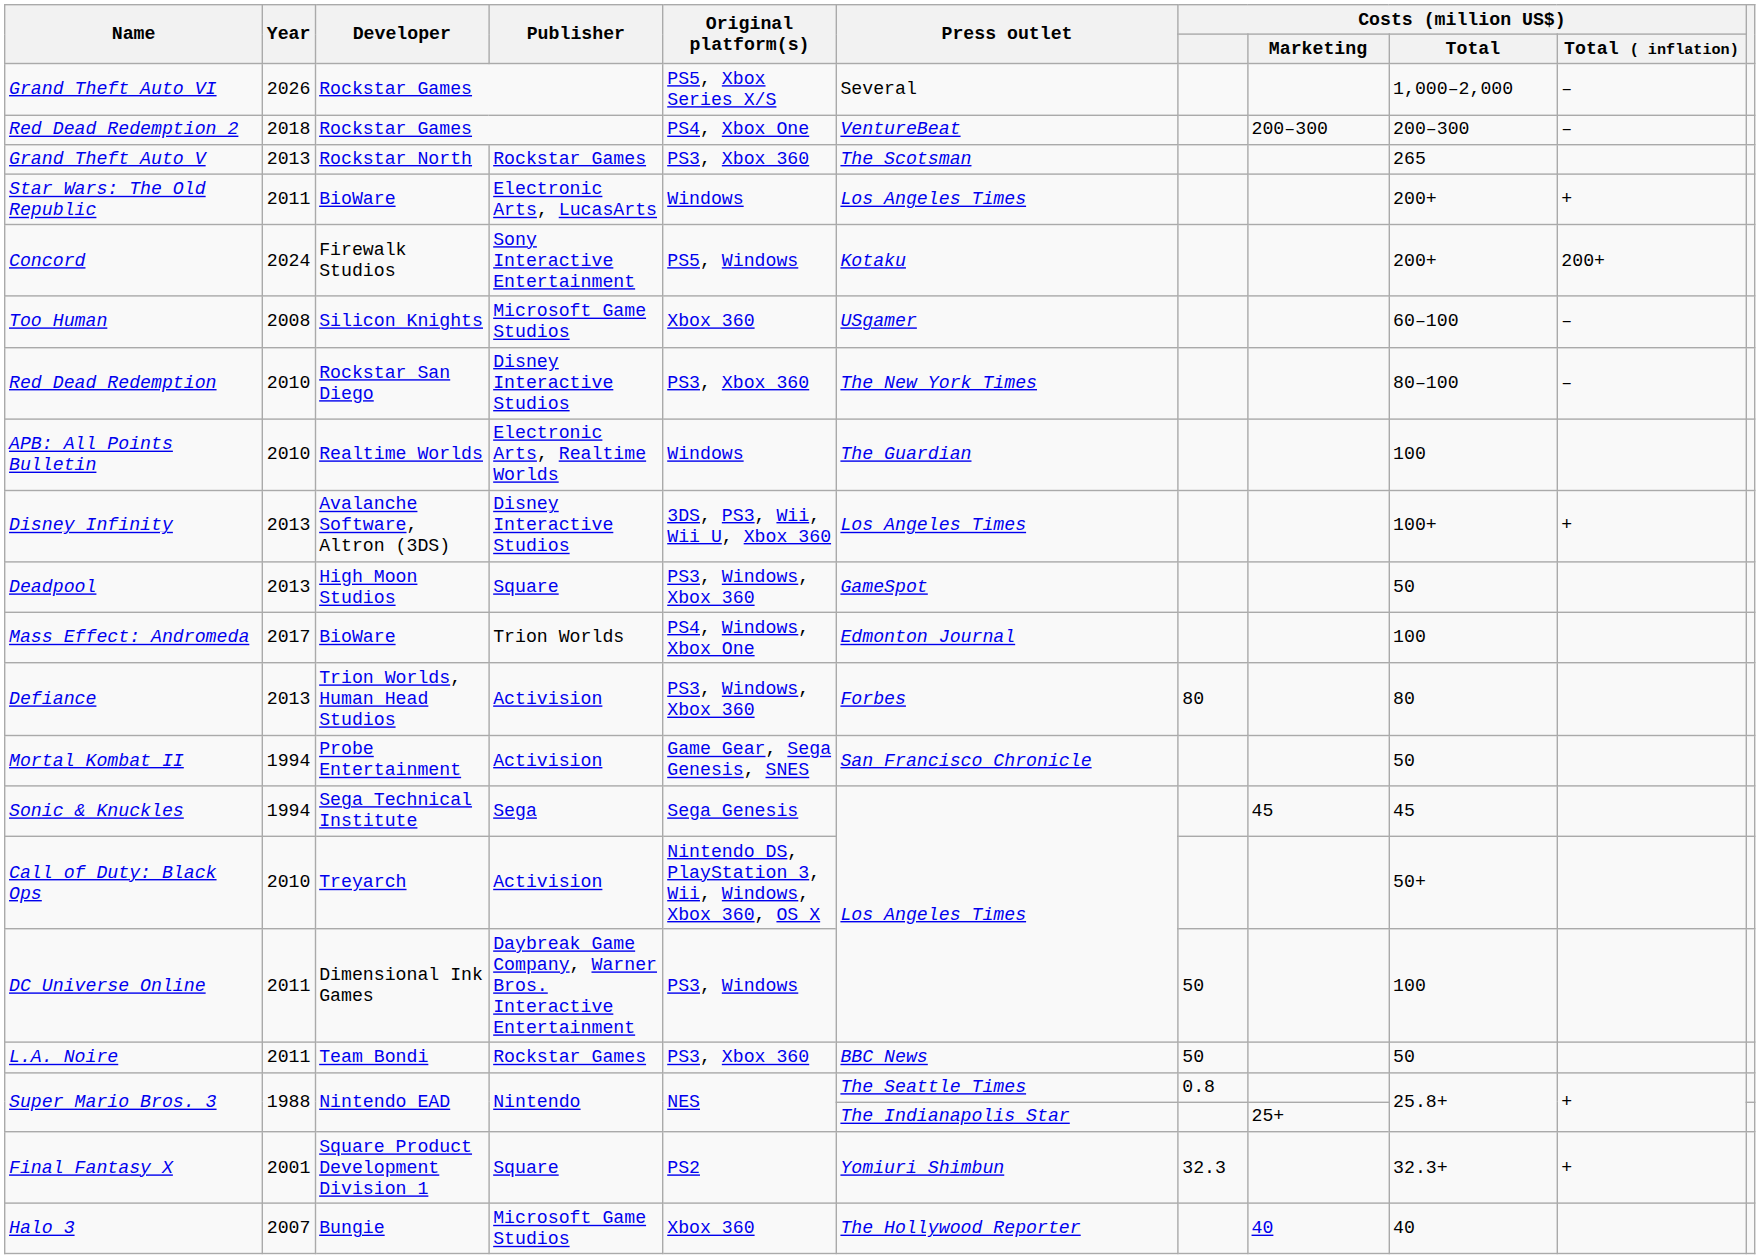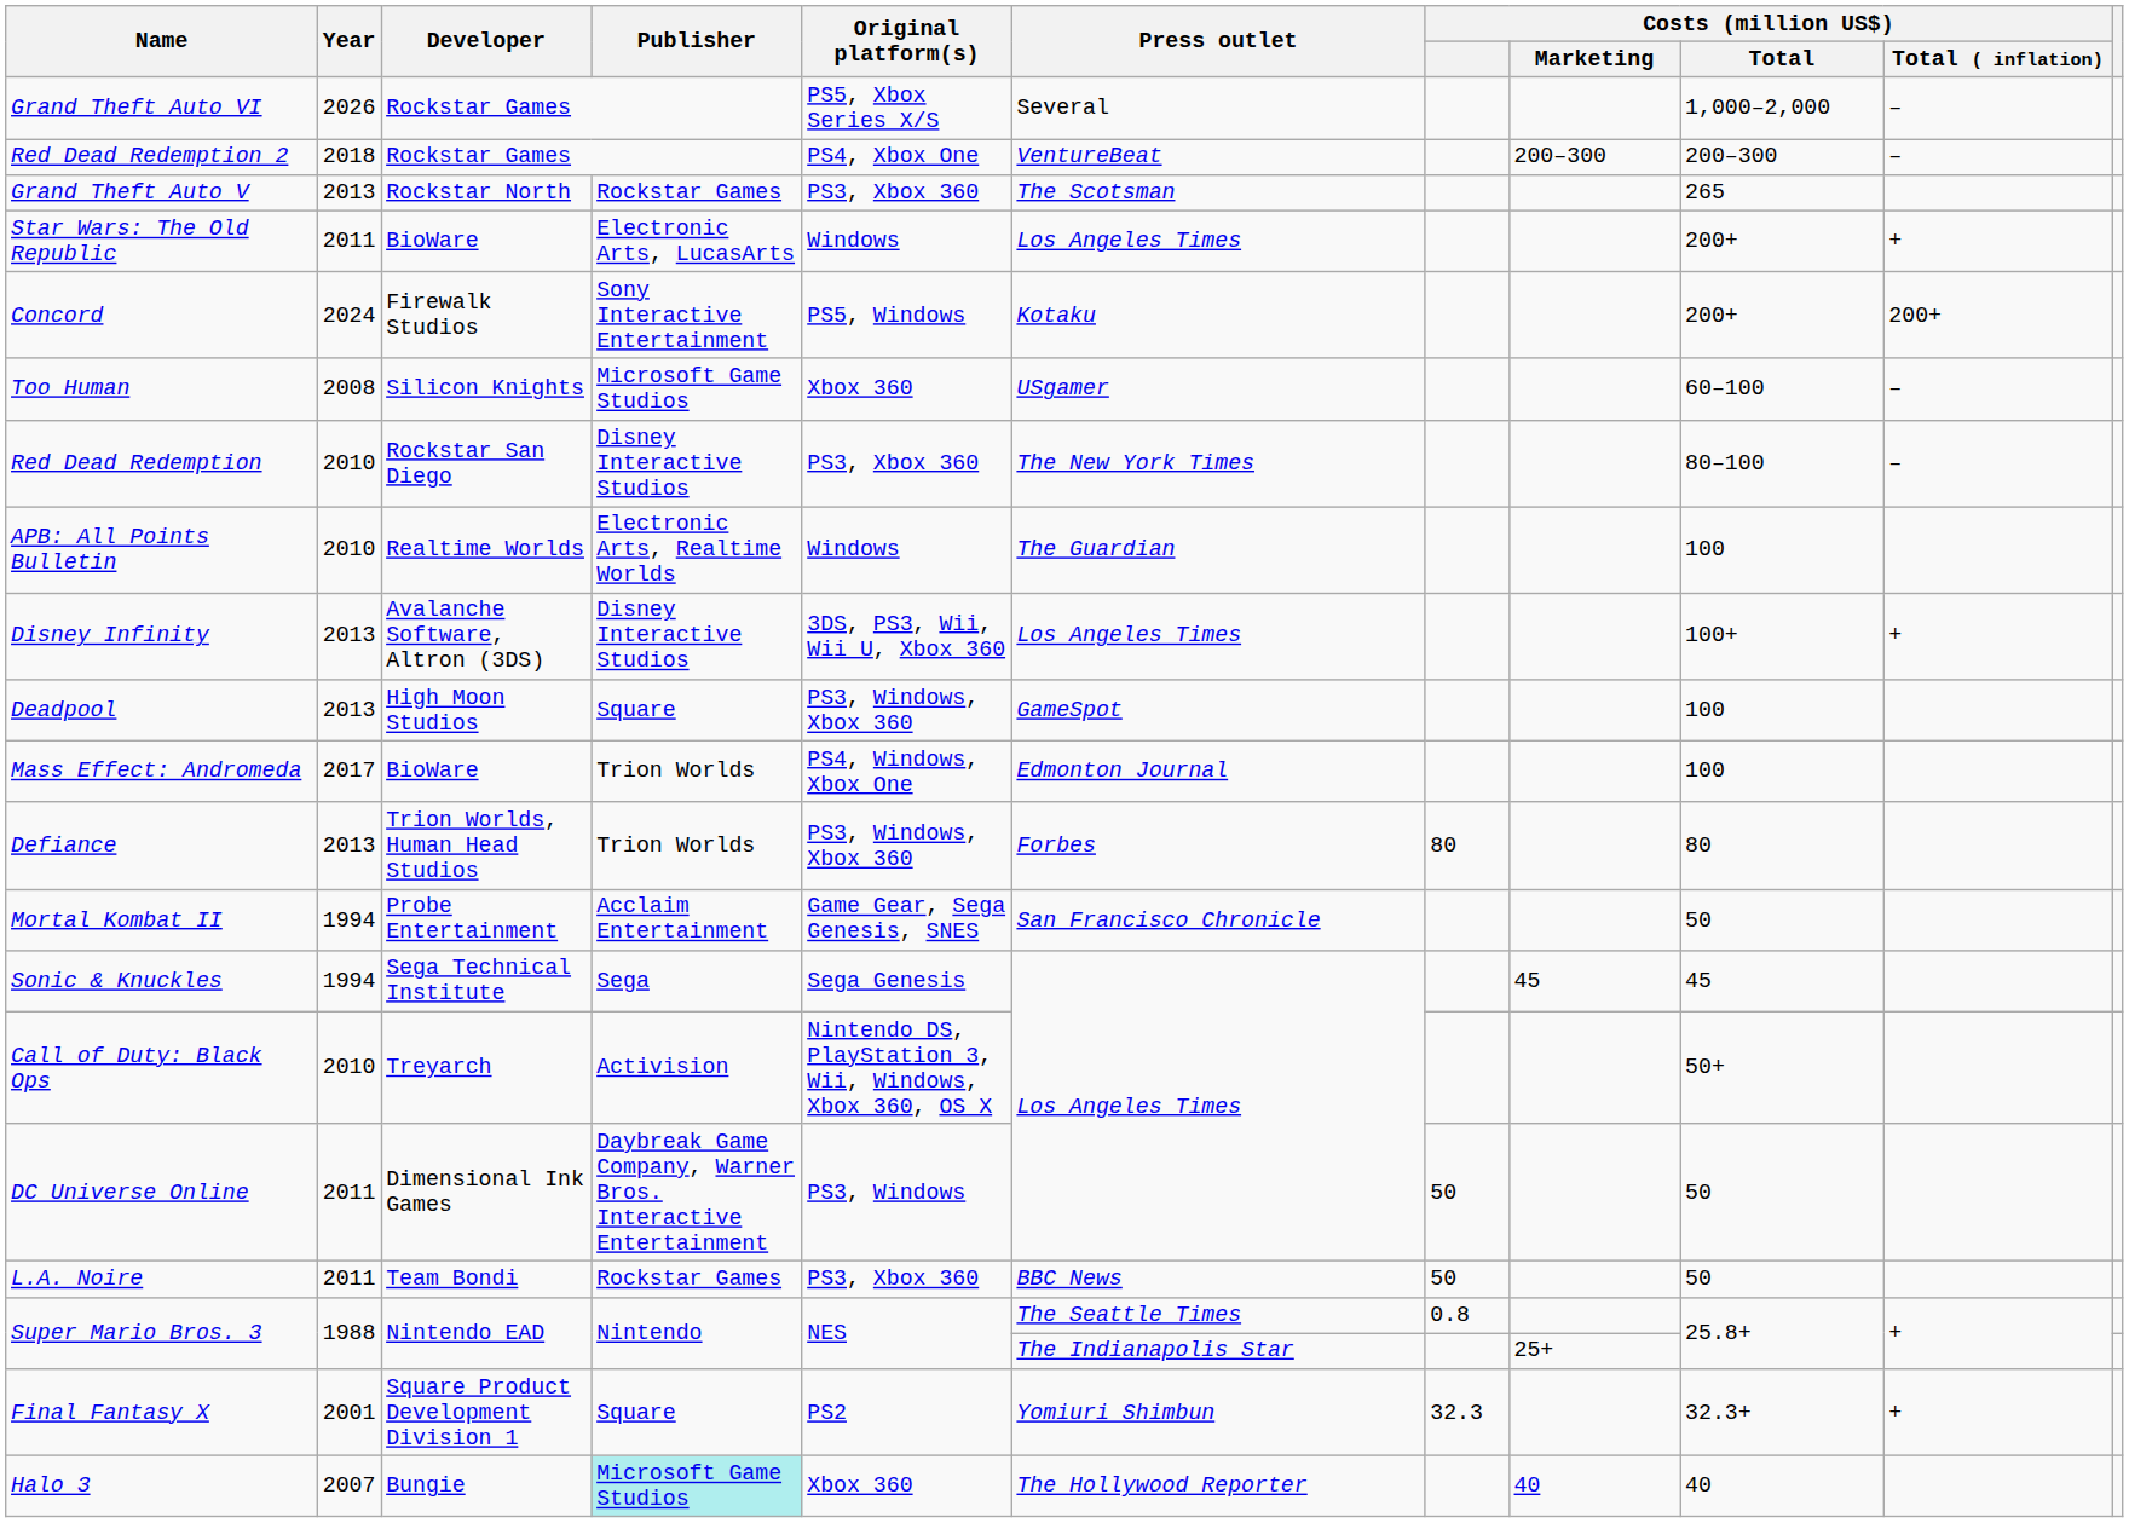 <table class="wikitable sortable sticky-header-multi" width="auto">
 <tr>
 <th width="15%" rowspan="2">Name</th>
 <th width="2%"  rowspan="2">Year</th>
 <th width="10%" rowspan="2">Developer</th>
 <th width="10%" rowspan="2">Publisher</th>
 <th width="10%" rowspan="2">Original platform(s)</th>
 <th width="20%" rowspan="2">Press outlet</th>
 <th width="36%" colspan="4">Costs (million US$)</th>
 <th width="2%" rowspan="2" class="unsortable"></th>
 </tr>
 <tr>
 <th data-sort-type="number"></th>
 <th data-sort-type="number">Marketing</th>
 <th data-sort-type="number">Total</th>
 <th data-sort-type="number">Total <small>( inflation)</small></th>
 </tr>
 <tr>
 <td><em><a href='#'>Grand Theft Auto VI</a></em></td>
 <td>2026</td>
 <td colspan="2"><a href='#'>Rockstar Games</a></td>
 <td><a href='#'>PS5</a>, <a href='#'>Xbox Series X/S</a></td>
 <td>Several</td>
 <td></td>
 <td></td>
 <td>1,000–2,000</td>
 <td>–</td>
 <td style="text-align:center;"></td>
 </tr>
 <tr>
 <td><em><a href='#'>Red Dead Redemption&nbsp;2</a></em></td>
 <td>2018</td>
 <td colspan="2"><a href='#'>Rockstar Games</a></td>
 <td><a href='#'>PS4</a>, <a href='#'>Xbox One</a></td>
 <td><em><a href='#'>VentureBeat</a></em></td>
 <td></td>
 <td>200–300</td>
 <td>200–300</td>
 <td>–</td>
 <td style="text-align:center;"></td>
 </tr>
 <tr>
 <td><em><a href='#'>Grand Theft Auto&nbsp;V</a></em></td>
 <td>2013</td>
 <td><a href='#'>Rockstar North</a></td>
 <td><a href='#'>Rockstar Games</a></td>
 <td><a href='#'>PS3</a>, <a href='#'>Xbox 360</a></td>
 <td><em><a href='#'>The Scotsman</a></em></td>
 <td></td>
 <td></td>
 <td>265</td>
 <td></td>
 <td style="text-align:center;"></td>
 </tr>
 <tr>
 <td><em><a href='#'>Star Wars: The Old Republic</a></em></td>
 <td>2011</td>
 <td><a href='#'>BioWare</a></td>
 <td><a href='#'>Electronic Arts</a>, <a href='#'>LucasArts</a></td>
 <td><a href='#'>Windows</a></td>
 <td><em><a href='#'>Los Angeles Times</a></em></td>
 <td></td>
 <td></td>
 <td>200+</td>
 <td>+</td>
 <td style="text-align:center;"></td>
 </tr>
 <tr>
 <td><em><a href='#'>Concord</a></em></td>
 <td>2024</td>
 <td>Firewalk Studios</td>
 <td><a href='#'>Sony Interactive Entertainment</a></td>
 <td><a href='#'>PS5</a>, <a href='#'>Windows</a></td>
 <td><em><a href='#'>Kotaku</a></em></td>
 <td></td>
 <td></td>
 <td>200+</td>
 <td>200+</td>
 <td style="text-align: center;"></td>
 </tr>
 <tr>
 <td><em><a href='#'>Too Human</a></em></td>
 <td>2008</td>
 <td><a href='#'>Silicon Knights</a></td>
 <td><a href='#'>Microsoft Game Studios</a></td>
 <td><a href='#'>Xbox 360</a></td>
 <td><em><a href='#'>USgamer</a></em></td>
 <td></td>
 <td></td>
 <td>60–100</td>
 <td>–</td>
 <td style="text-align:center;"></td>
 </tr>
 <tr>
 <td><em><a href='#'>Red Dead Redemption</a></em></td>
 <td>2010</td>
 <td><a href='#'>Rockstar San Diego</a></td>
 <td><a href='#'>Disney Interactive Studios</a></td>
 <td><a href='#'>PS3</a>, <a href='#'>Xbox 360</a></td>
 <td><em><a href='#'>The New York Times</a></em></td>
 <td></td>
 <td></td>
 <td>80–100</td>
 <td>–</td>
 <td style="text-align:center;"></td>
 </tr>
 <tr>
 <td><em><a href='#'>APB: All Points Bulletin</a></em></td>
 <td>2010</td>
 <td><a href='#'>Realtime Worlds</a></td>
 <td><a href='#'>Electronic Arts</a>, <a href='#'>Realtime Worlds</a></td>
 <td><a href='#'>Windows</a></td>
 <td><em><a href='#'>The Guardian</a></em></td>
 <td></td>
 <td></td>
 <td>100</td>
 <td></td>
 <td style="text-align:center;"></td>
 </tr>
 <tr>
 <td><em><a href='#'>Disney Infinity</a></em></td>
 <td>2013</td>
 <td><a href='#'>Avalanche Software</a>, Altron (3DS)</td>
 <td><a href='#'>Disney Interactive Studios</a></td>
 <td><a href='#'>3DS</a>, <a href='#'>PS3</a>, <a href='#'>Wii</a>, <a href='#'>Wii U</a>, <a href='#'>Xbox 360</a></td>
 <td><em><a href='#'>Los Angeles Times</a></em></td>
 <td></td>
 <td></td>
 <td>100+</td>
 <td>+</td>
 <td style="text-align:center;"></td>
 </tr>
 <tr>
 <td><em><a href='#'>Deadpool</a></em></td>
 <td>2013</td>
 <td><a href='#'>High Moon Studios</a></td>
 <td><a href='#'>Square</a></td>
 <td><a href='#'>PS3</a>, <a href='#'>Windows</a>, <a href='#'>Xbox 360</a></td>
 <td><em><a href='#'>GameSpot</a></em></td>
 <td></td>
 <td></td>
-<td>50</td>
+<td>100</td>
 <td></td>
 <td style="text-align:center;"></td>
 </tr>
 <tr>
 <td><em><a href='#'>Mass Effect: Andromeda</a></em></td>
 <td>2017</td>
 <td><a href='#'>BioWare</a></td>
 <td>Trion Worlds</td>
 <td><a href='#'>PS4</a>, <a href='#'>Windows</a>, <a href='#'>Xbox One</a></td>
 <td><em><a href='#'>Edmonton Journal</a></em></td>
 <td></td>
 <td></td>
 <td>100</td>
 <td></td>
 <td style="text-align:center;"></td>
 </tr>
 <tr>
 <td><em><a href='#'>Defiance</a></em></td>
 <td>2013</td>
 <td><a href='#'>Trion Worlds</a>, <a href='#'>Human Head Studios</a></td>
-<td><a href='#'>Activision</a></td>
+<td>Trion Worlds</td>
 <td><a href='#'>PS3</a>, <a href='#'>Windows</a>, <a href='#'>Xbox 360</a></td>
 <td><em><a href='#'>Forbes</a></em></td>
 <td>80</td>
 <td></td>
 <td>80</td>
 <td></td>
 <td style="text-align:center;"></td>
 </tr>
 <tr>
 <td><em><a href='#'>Mortal Kombat&nbsp;II</a></em></td>
 <td>1994</td>
 <td><a href='#'>Probe Entertainment</a></td>
-<td><a href='#'>Activision</a></td>
+<td><a href='#'>Acclaim Entertainment</a></td>
 <td><a href='#'>Game Gear</a>, <a href='#'>Sega Genesis</a>, <a href='#'>SNES</a></td>
 <td><em><a href='#'>San Francisco Chronicle</a></em></td>
 <td></td>
 <td></td>
 <td>50</td>
 <td></td>
 <td style="text-align:center;"></td>
 </tr>
 <tr>
 <td><em><a href='#'>Sonic & Knuckles</a></em></td>
 <td>1994</td>
 <td><a href='#'>Sega Technical Institute</a></td>
 <td><a href='#'>Sega</a></td>
 <td><a href='#'>Sega Genesis</a></td>
 <td rowspan="3"><em><a href='#'>Los Angeles Times</a></em></td>
 <td></td>
 <td>45</td>
 <td>45</td>
 <td></td>
 <td style="text-align:center;"></td>
 </tr>
 <tr>
 <td><em><a href='#'>Call of Duty: Black Ops</a></em></td>
 <td>2010</td>
 <td><a href='#'>Treyarch</a></td>
 <td><a href='#'>Activision</a></td>
 <td><a href='#'>Nintendo DS</a>, <a href='#'>PlayStation 3</a>, <a href='#'>Wii</a>, <a href='#'>Windows</a>, <a href='#'>Xbox 360</a>, <a href='#'>OS X</a></td>
 <td></td>
 <td></td>
 <td>50+</td>
 <td></td>
 <td style="text-align:center;"></td>
 </tr>
 <tr>
 <td><em><a href='#'>DC Universe Online</a></em></td>
 <td>2011</td>
 <td>Dimensional Ink Games</td>
 <td><a href='#'>Daybreak Game Company</a>, <a href='#'>Warner Bros. Interactive Entertainment</a></td>
 <td><a href='#'>PS3</a>, <a href='#'>Windows</a></td>
 <td>50</td>
 <td></td>
-<td>100</td>
+<td>50</td>
 <td></td>
 <td style="text-align:center;"></td>
 </tr>
 <tr>
 <td><em><a href='#'>L.A. Noire</a></em></td>
 <td>2011</td>
 <td><a href='#'>Team Bondi</a></td>
 <td><a href='#'>Rockstar Games</a></td>
 <td><a href='#'>PS3</a>, <a href='#'>Xbox 360</a></td>
 <td><em><a href='#'>BBC News</a></em></td>
 <td>50</td>
 <td></td>
 <td>50</td>
 <td></td>
 <td style="text-align:center;"></td>
 </tr>
 <tr>
 <td rowspan="2"><em><a href='#'>Super Mario Bros.&nbsp;3</a></em></td>
 <td rowspan="2">1988</td>
 <td rowspan="2"><a href='#'>Nintendo EAD</a></td>
 <td rowspan="2"><a href='#'>Nintendo</a></td>
 <td rowspan="2"><a href='#'>NES</a></td>
 <td><em><a href='#'>The Seattle Times</a></em></td>
 <td>0.8</td>
 <td></td>
 <td rowspan="2">25.8+</td>
 <td rowspan="2">+</td>
 <td style="text-align:center;"></td>
 </tr>
 <tr>
 <td><em><a href='#'>The Indianapolis Star</a></em></td>
 <td></td>
 <td>25+</td>
 <td style="text-align:center;"></td>
 </tr>
 <tr>
 <td><em><a href='#'>Final Fantasy&nbsp;X</a></em></td>
 <td>2001</td>
 <td><a href='#'>Square Product Development Division 1</a></td>
 <td><a href='#'>Square</a></td>
 <td><a href='#'>PS2</a></td>
 <td><em><a href='#'>Yomiuri Shimbun</a></em></td>
 <td>32.3</td>
 <td></td>
 <td>32.3+</td>
 <td>+</td>
 <td style="text-align:center;"></td>
 </tr>
 <tr>
 <td><em><a href='#'>Halo 3</a></em></td>
 <td>2007</td>
 <td><a href='#'>Bungie</a></td>
-<td><a href='#'>Microsoft Game Studios</a></td>
+<td style="background: paleturquoise;"><a href='#'>Microsoft Game Studios</a></td>
 <td><a href='#'>Xbox 360</a></td>
 <td><em><a href='#'>The Hollywood Reporter</a></em></td>
 <td></td>
 <td><a href='#'>40</a></td>
 <td>40</td>
 <td></td>
 <td style="text-align:center;"></td>
 </tr>
 </table>
